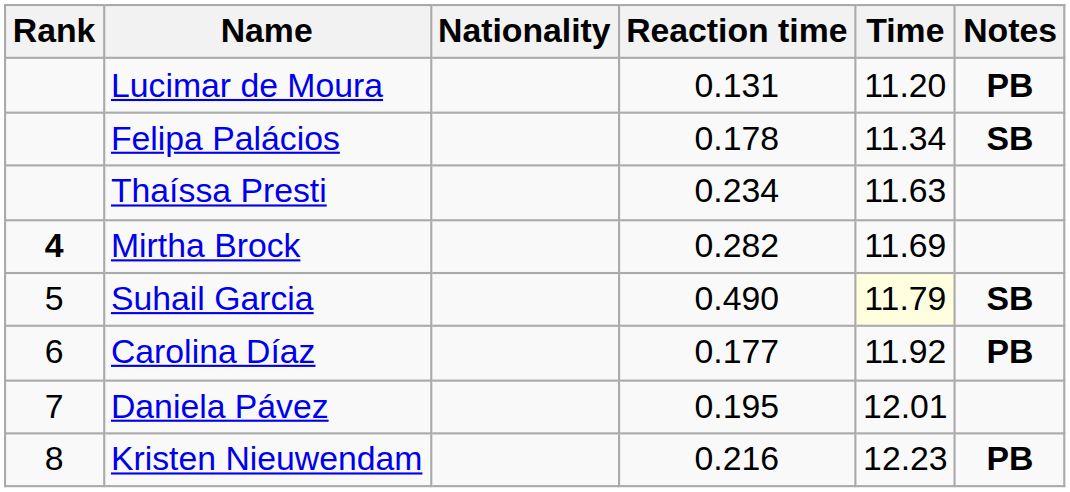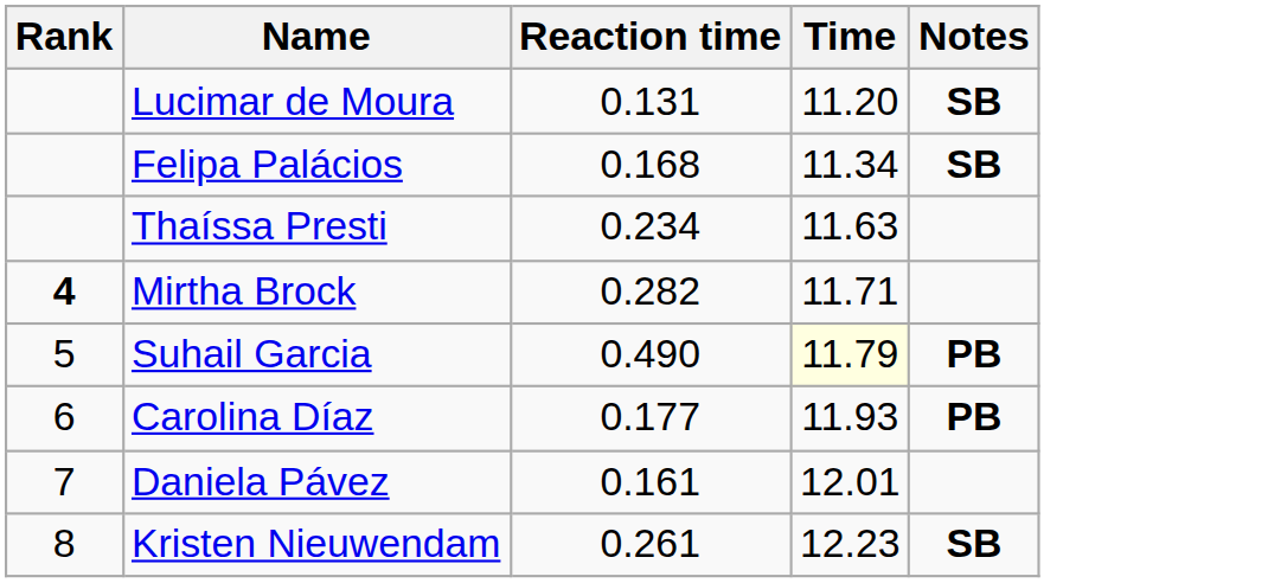 <table class="wikitable sortable" style="text-align:center">
 <tr>
 <th>Rank</th>
 <th>Name</th>
-<th>Nationality</th>
 <th>Reaction time</th>
 <th>Time</th>
 <th>Notes</th>
 </tr>
 <tr>
 <td></td>
 <td align=left><a href='#'>Lucimar de Moura</a></td>
-<td align=left></td>
 <td>0.131</td>
 <td>11.20</td>
-<td><strong>PB</strong></td>
+<td><strong>SB</strong></td>
 </tr>
 <tr>
 <td></td>
 <td align=left><a href='#'>Felipa Palácios</a></td>
-<td align=left></td>
-<td>0.178</td>
+<td>0.168</td>
 <td>11.34</td>
 <td><strong>SB</strong></td>
 </tr>
 <tr>
 <td></td>
 <td align=left><a href='#'>Thaíssa Presti</a></td>
-<td align=left></td>
 <td>0.234</td>
 <td>11.63</td>
 <td></td>
 </tr>
 <tr>
 <td><strong>4</strong></td>
 <td align=left><a href='#'>Mirtha Brock</a></td>
-<td align=left></td>
 <td>0.282</td>
-<td>11.69</td>
+<td>11.71</td>
 <td></td>
 </tr>
 <tr>
 <td>5</td>
 <td align=left><a href='#'>Suhail Garcia</a></td>
-<td align=left></td>
 <td>0.490</td>
 <td style="background: lightyellow;">11.79</td>
-<td><strong>SB</strong></td>
+<td><strong>PB</strong></td>
 </tr>
 <tr>
 <td>6</td>
 <td align=left><a href='#'>Carolina Díaz</a></td>
-<td align=left></td>
 <td>0.177</td>
-<td>11.92</td>
+<td>11.93</td>
 <td><strong>PB</strong></td>
 </tr>
 <tr>
 <td>7</td>
 <td align=left><a href='#'>Daniela Pávez</a></td>
-<td align=left></td>
-<td>0.195</td>
+<td>0.161</td>
 <td>12.01</td>
 <td></td>
 </tr>
 <tr>
 <td>8</td>
 <td align=left><a href='#'>Kristen Nieuwendam</a></td>
-<td align=left></td>
-<td>0.216</td>
+<td>0.261</td>
 <td>12.23</td>
-<td><strong>PB</strong></td>
+<td><strong>SB</strong></td>
 </tr>
 </table>
